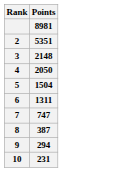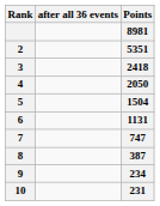 <table class="wikitable" style="font-size: 85%;">
 <tr>
 <th>Rank</th>
+<th>after all 36 events</th>
 <th>Points</th>
 </tr>
 <tr>
 <th></th>
+<td></td>
 <th>8981</th>
 </tr>
 <tr>
 <th>2</th>
+<td></td>
 <th>5351</th>
 </tr>
 <tr>
 <th>3</th>
-<th>2148</th>
+<td></td>
+<th>2418</th>
 </tr>
 <tr>
 <th>4</th>
+<td></td>
 <th>2050</th>
 </tr>
 <tr>
 <th>5</th>
+<td></td>
 <th>1504</th>
 </tr>
 <tr>
 <th>6</th>
-<th>1311</th>
+<td></td>
+<th>1131</th>
 </tr>
 <tr>
 <th>7</th>
+<td></td>
 <th>747</th>
 </tr>
 <tr>
 <th>8</th>
+<td></td>
 <th>387</th>
 </tr>
 <tr>
 <th>9</th>
-<th>294</th>
+<td></td>
+<th>234</th>
 </tr>
 <tr>
 <th>10</th>
+<td></td>
 <th>231</th>
 </tr>
 </table>
